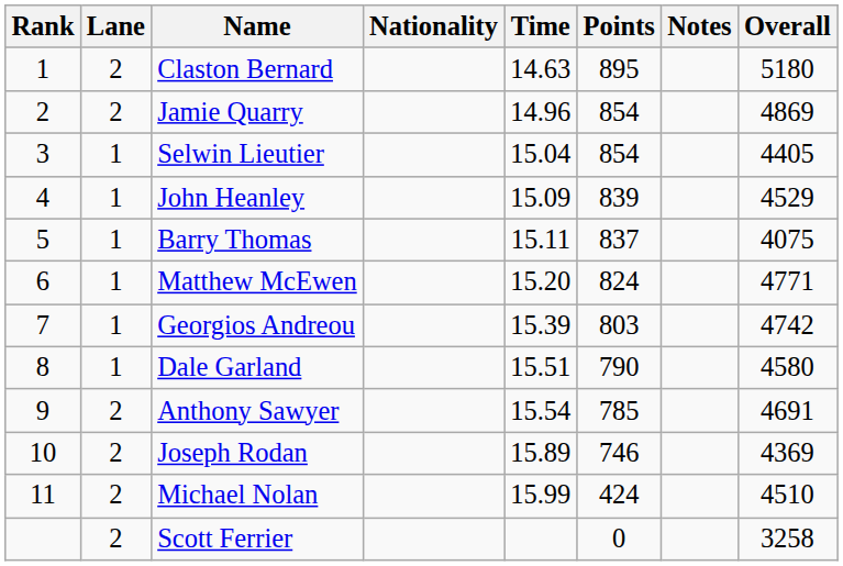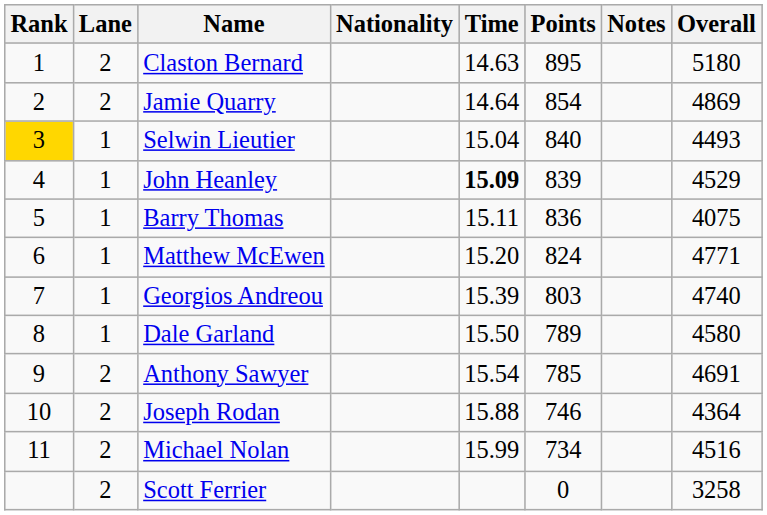 <table class="wikitable sortable" style="text-align:center">
 <tr>
 <th>Rank</th>
 <th>Lane</th>
 <th>Name</th>
 <th>Nationality</th>
 <th>Time</th>
 <th>Points</th>
 <th>Notes</th>
 <th>Overall</th>
 </tr>
 <tr>
 <td>1</td>
 <td>2</td>
 <td align="left"><a href='#'>Claston Bernard</a></td>
 <td align=left></td>
 <td>14.63</td>
 <td>895</td>
 <td></td>
 <td>5180</td>
 </tr>
 <tr>
 <td>2</td>
 <td>2</td>
 <td align="left"><a href='#'>Jamie Quarry</a></td>
 <td align=left></td>
-<td>14.96</td>
+<td>14.64</td>
 <td>854</td>
 <td></td>
 <td>4869</td>
 </tr>
 <tr>
-<td>3</td>
+<td style="background: gold;">3</td>
 <td>1</td>
 <td align="left"><a href='#'>Selwin Lieutier</a></td>
 <td align=left></td>
 <td>15.04</td>
-<td>854</td>
+<td>840</td>
 <td></td>
-<td>4405</td>
+<td>4493</td>
 </tr>
 <tr>
 <td>4</td>
 <td>1</td>
 <td align="left"><a href='#'>John Heanley</a></td>
 <td align=left></td>
-<td>15.09</td>
+<td><strong>15.09</strong></td>
 <td>839</td>
 <td></td>
 <td>4529</td>
 </tr>
 <tr>
 <td>5</td>
 <td>1</td>
 <td align="left"><a href='#'>Barry Thomas</a></td>
 <td align=left></td>
 <td>15.11</td>
-<td>837</td>
+<td>836</td>
 <td></td>
 <td>4075</td>
 </tr>
 <tr>
 <td>6</td>
 <td>1</td>
 <td align="left"><a href='#'>Matthew McEwen</a></td>
 <td align=left></td>
 <td>15.20</td>
 <td>824</td>
 <td></td>
 <td>4771</td>
 </tr>
 <tr>
 <td>7</td>
 <td>1</td>
 <td align="left"><a href='#'>Georgios Andreou</a></td>
 <td align=left></td>
 <td>15.39</td>
 <td>803</td>
 <td></td>
-<td>4742</td>
+<td>4740</td>
 </tr>
 <tr>
 <td>8</td>
 <td>1</td>
 <td align="left"><a href='#'>Dale Garland</a></td>
 <td align=left></td>
-<td>15.51</td>
-<td>790</td>
+<td>15.50</td>
+<td>789</td>
 <td></td>
 <td>4580</td>
 </tr>
 <tr>
 <td>9</td>
 <td>2</td>
 <td align="left"><a href='#'>Anthony Sawyer</a></td>
 <td align=left></td>
 <td>15.54</td>
 <td>785</td>
 <td></td>
 <td>4691</td>
 </tr>
 <tr>
 <td>10</td>
 <td>2</td>
 <td align="left"><a href='#'>Joseph Rodan</a></td>
 <td align=left></td>
-<td>15.89</td>
+<td>15.88</td>
 <td>746</td>
 <td></td>
-<td>4369</td>
+<td>4364</td>
 </tr>
 <tr>
 <td>11</td>
 <td>2</td>
 <td align="left"><a href='#'>Michael Nolan</a></td>
 <td align=left></td>
 <td>15.99</td>
-<td>424</td>
+<td>734</td>
 <td></td>
-<td>4510</td>
+<td>4516</td>
 </tr>
 <tr>
 <td></td>
 <td>2</td>
 <td align="left"><a href='#'>Scott Ferrier</a></td>
 <td align=left></td>
 <td></td>
 <td>0</td>
 <td></td>
 <td>3258</td>
 </tr>
 </table>
